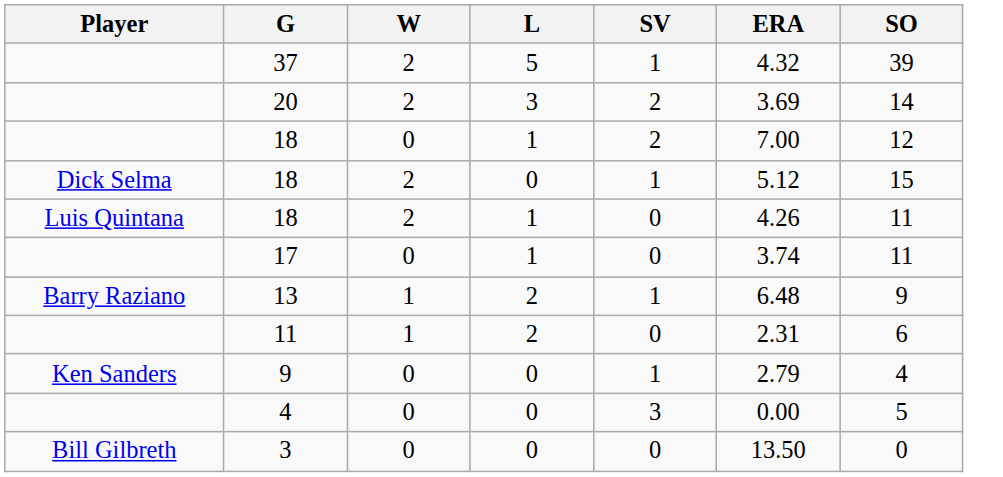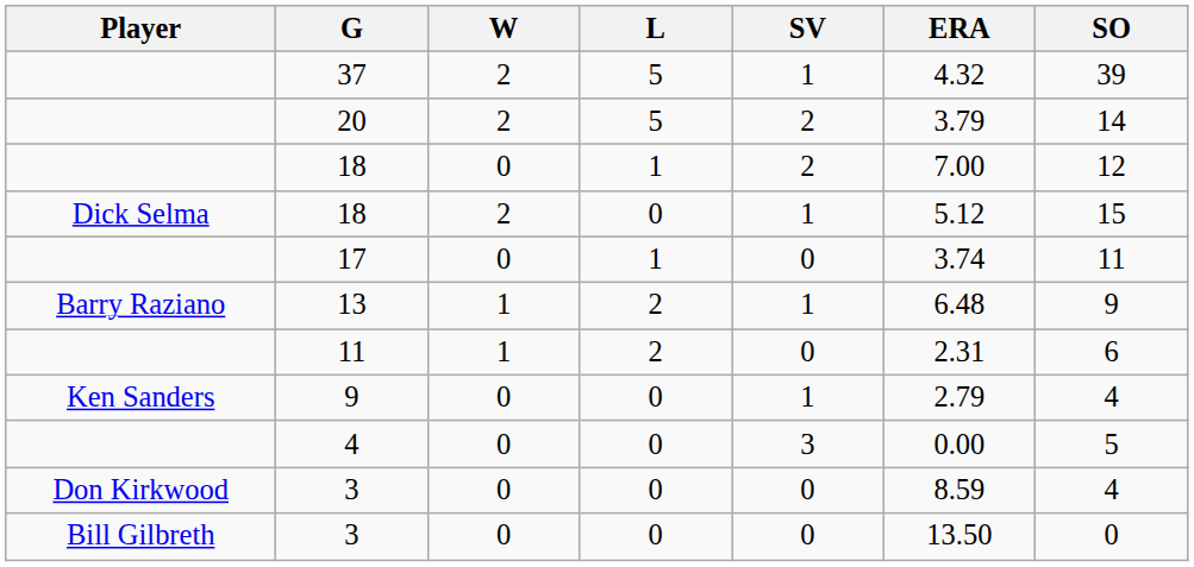 <table class="wikitable sortable">
 <tr>
 <th bgcolor="#DDDDFF" width="16%">Player</th>
 <th bgcolor="#DDDDFF" width="9%">G</th>
 <th bgcolor="#DDDDFF" width="9%">W</th>
 <th bgcolor="#DDDDFF" width="9%">L</th>
 <th bgcolor="#DDDDFF" width="9%">SV</th>
 <th bgcolor="#DDDDFF" width="9%">ERA</th>
 <th bgcolor="#DDDDFF" width="9%">SO</th>
 </tr>
 <tr align="center">
 <td></td>
 <td>37</td>
 <td>2</td>
 <td>5</td>
 <td>1</td>
 <td>4.32</td>
 <td>39</td>
 </tr>
 <tr align="center">
 <td></td>
 <td>20</td>
 <td>2</td>
-<td>3</td>
+<td>5</td>
 <td>2</td>
-<td>3.69</td>
+<td>3.79</td>
 <td>14</td>
 </tr>
 <tr align="center">
 <td></td>
 <td>18</td>
 <td>0</td>
 <td>1</td>
 <td>2</td>
 <td>7.00</td>
 <td>12</td>
 </tr>
 <tr align="center">
 <td><a href='#'>Dick Selma</a></td>
 <td>18</td>
 <td>2</td>
 <td>0</td>
 <td>1</td>
 <td>5.12</td>
 <td>15</td>
-</tr>
-<tr align=center>
-<td><a href='#'>Luis Quintana</a></td>
-<td>18</td>
-<td>2</td>
-<td>1</td>
-<td>0</td>
-<td>4.26</td>
-<td>11</td>
 </tr>
 <tr align=center>
 <td></td>
 <td>17</td>
 <td>0</td>
 <td>1</td>
 <td>0</td>
 <td>3.74</td>
 <td>11</td>
 </tr>
 <tr align="center">
 <td><a href='#'>Barry Raziano</a></td>
 <td>13</td>
 <td>1</td>
 <td>2</td>
 <td>1</td>
 <td>6.48</td>
 <td>9</td>
 </tr>
 <tr align=center>
 <td></td>
 <td>11</td>
 <td>1</td>
 <td>2</td>
 <td>0</td>
 <td>2.31</td>
 <td>6</td>
 </tr>
 <tr align="center">
 <td><a href='#'>Ken Sanders</a></td>
 <td>9</td>
 <td>0</td>
 <td>0</td>
 <td>1</td>
 <td>2.79</td>
 <td>4</td>
 </tr>
 <tr align=center>
 <td></td>
 <td>4</td>
 <td>0</td>
 <td>0</td>
 <td>3</td>
 <td>0.00</td>
 <td>5</td>
 </tr>
+<tr align="center">
+<td><a href='#'>Don Kirkwood</a></td>
+<td>3</td>
+<td>0</td>
+<td>0</td>
+<td>0</td>
+<td>8.59</td>
+<td>4</td>
+</tr>
 <tr align=center>
 <td><a href='#'>Bill Gilbreth</a></td>
 <td>3</td>
 <td>0</td>
 <td>0</td>
 <td>0</td>
 <td>13.50</td>
 <td>0</td>
 </tr>
 </table>
